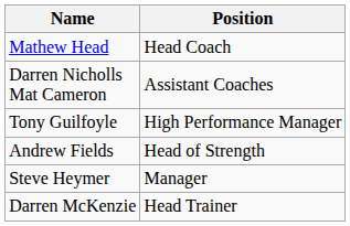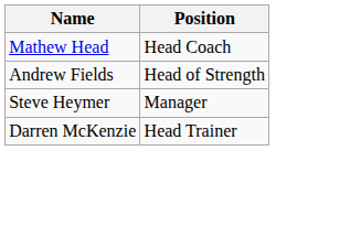 <table class="wikitable">
 <tr>
 <th>Name</th>
 <th>Position</th>
 </tr>
 <tr>
 <td><a href='#'>Mathew Head</a></td>
 <td>Head Coach</td>
-</tr>
-<tr>
-<td>Darren Nicholls<br>Mat Cameron</td>
-<td>Assistant Coaches</td>
-</tr>
-<tr>
-<td>Tony Guilfoyle</td>
-<td>High Performance Manager</td>
 </tr>
 <tr>
 <td>Andrew Fields</td>
 <td>Head of Strength</td>
 </tr>
 <tr>
 <td>Steve Heymer</td>
 <td>Manager</td>
 </tr>
 <tr>
 <td>Darren McKenzie</td>
 <td>Head Trainer</td>
 </tr>
 </table>
